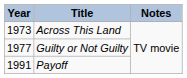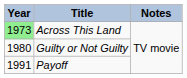 <table class="wikitable" style="font-size:95%;">
 <tr>
 <th style="background:#B0C4DE;">Year</th>
 <th style="background:#B0C4DE;">Title</th>
 <th style="background:#B0C4DE;">Notes</th>
 </tr>
 <tr>
-<td>1973</td>
+<td style="background: lightgreen;">1973</td>
 <td><em>Across This Land</em></td>
 <td rowspan=3>TV movie</td>
 </tr>
 <tr>
-<td>1977</td>
+<td>1980</td>
 <td><em>Guilty or Not Guilty</em></td>
 </tr>
 <tr>
 <td>1991</td>
 <td><em>Payoff</em></td>
 </tr>
 </table>
